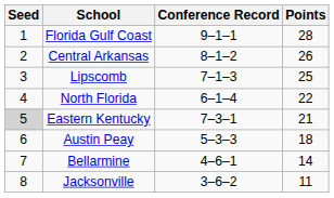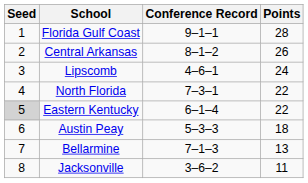 <table class="wikitable" style="text-align:center">
 <tr>
 <th>Seed</th>
 <th>School</th>
 <th>Conference Record</th>
 <th>Points</th>
 </tr>
 <tr>
 <td>1</td>
 <td><a href='#'>Florida Gulf Coast</a></td>
 <td>9–1–1</td>
 <td>28</td>
 </tr>
 <tr>
 <td>2</td>
 <td><a href='#'>Central Arkansas</a></td>
 <td>8–1–2</td>
 <td>26</td>
 </tr>
 <tr>
 <td>3</td>
 <td><a href='#'>Lipscomb</a></td>
-<td>7–1–3</td>
-<td>25</td>
+<td>4–6–1</td>
+<td>24</td>
 </tr>
 <tr>
 <td>4</td>
 <td><a href='#'>North Florida</a></td>
-<td>6–1–4</td>
+<td>7–3–1</td>
 <td>22</td>
 </tr>
 <tr>
 <td style="background: lightgrey;">5</td>
 <td><a href='#'>Eastern Kentucky</a></td>
-<td>7–3–1</td>
-<td>21</td>
+<td>6–1–4</td>
+<td>22</td>
 </tr>
 <tr>
 <td>6</td>
 <td><a href='#'>Austin Peay</a></td>
 <td>5–3–3</td>
 <td>18</td>
 </tr>
 <tr>
 <td>7</td>
 <td><a href='#'>Bellarmine</a></td>
-<td>4–6–1</td>
-<td>14</td>
+<td>7–1–3</td>
+<td>13</td>
 </tr>
 <tr>
 <td>8</td>
 <td><a href='#'>Jacksonville</a></td>
 <td>3–6–2</td>
 <td>11</td>
 </tr>
 </table>
